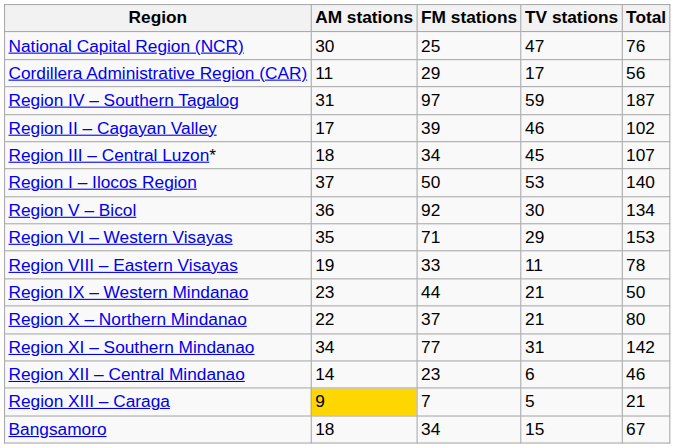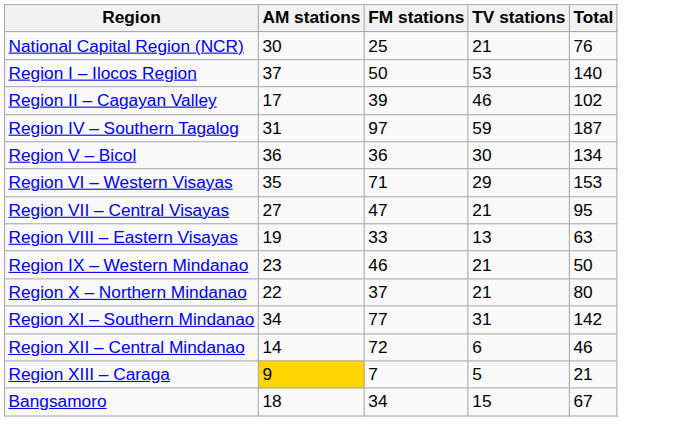 <table class="wikitable">
 <tr>
 <th>Region</th>
 <th>AM stations</th>
 <th>FM stations</th>
 <th>TV stations</th>
 <th>Total</th>
 </tr>
 <tr>
 <td><a href='#'>National Capital Region (NCR)</a></td>
 <td>30</td>
 <td>25</td>
-<td>47</td>
+<td>21</td>
 <td>76</td>
 </tr>
 <tr>
-<td><a href='#'>Cordillera Administrative Region (CAR)</a></td>
-<td>11</td>
-<td>29</td>
+<td><a href='#'>Region I – Ilocos Region</a></td>
+<td>37</td>
+<td>50</td>
+<td>53</td>
+<td>140</td>
+</tr>
+<tr>
+<td><a href='#'>Region II – Cagayan Valley</a></td>
 <td>17</td>
-<td>56</td>
+<td>39</td>
+<td>46</td>
+<td>102</td>
 </tr>
 <tr>
 <td><a href='#'>Region IV – Southern Tagalog</a></td>
 <td>31</td>
 <td>97</td>
 <td>59</td>
 <td>187</td>
 </tr>
 <tr>
-<td><a href='#'>Region II – Cagayan Valley</a></td>
-<td>17</td>
-<td>39</td>
-<td>46</td>
-<td>102</td>
-</tr>
-<tr>
-<td><a href='#'>Region III – Central Luzon</a>*</td>
-<td>18</td>
-<td>34</td>
-<td>45</td>
-<td>107</td>
-</tr>
-<tr>
-<td><a href='#'>Region I – Ilocos Region</a></td>
-<td>37</td>
-<td>50</td>
-<td>53</td>
-<td>140</td>
-</tr>
-<tr>
 <td><a href='#'>Region V – Bicol</a></td>
 <td>36</td>
-<td>92</td>
+<td>36</td>
 <td>30</td>
 <td>134</td>
 </tr>
 <tr>
 <td><a href='#'>Region VI – Western Visayas</a></td>
 <td>35</td>
 <td>71</td>
 <td>29</td>
 <td>153</td>
 </tr>
 <tr>
+<td><a href='#'>Region VII – Central Visayas</a></td>
+<td>27</td>
+<td>47</td>
+<td>21</td>
+<td>95</td>
+</tr>
+<tr>
 <td><a href='#'>Region VIII – Eastern Visayas</a></td>
 <td>19</td>
 <td>33</td>
-<td>11</td>
-<td>78</td>
+<td>13</td>
+<td>63</td>
 </tr>
 <tr>
 <td><a href='#'>Region IX – Western Mindanao</a></td>
 <td>23</td>
-<td>44</td>
+<td>46</td>
 <td>21</td>
 <td>50</td>
 </tr>
 <tr>
 <td><a href='#'>Region X – Northern Mindanao</a></td>
 <td>22</td>
 <td>37</td>
 <td>21</td>
 <td>80</td>
 </tr>
 <tr>
 <td><a href='#'>Region XI – Southern Mindanao</a></td>
 <td>34</td>
 <td>77</td>
 <td>31</td>
 <td>142</td>
 </tr>
 <tr>
 <td><a href='#'>Region XII – Central Mindanao</a></td>
 <td>14</td>
-<td>23</td>
+<td>72</td>
 <td>6</td>
 <td>46</td>
 </tr>
 <tr>
 <td><a href='#'>Region XIII – Caraga</a></td>
 <td style="background: gold;">9</td>
 <td>7</td>
 <td>5</td>
 <td>21</td>
 </tr>
 <tr>
 <td><a href='#'>Bangsamoro</a></td>
 <td>18</td>
 <td>34</td>
 <td>15</td>
 <td>67</td>
 </tr>
 </table>
